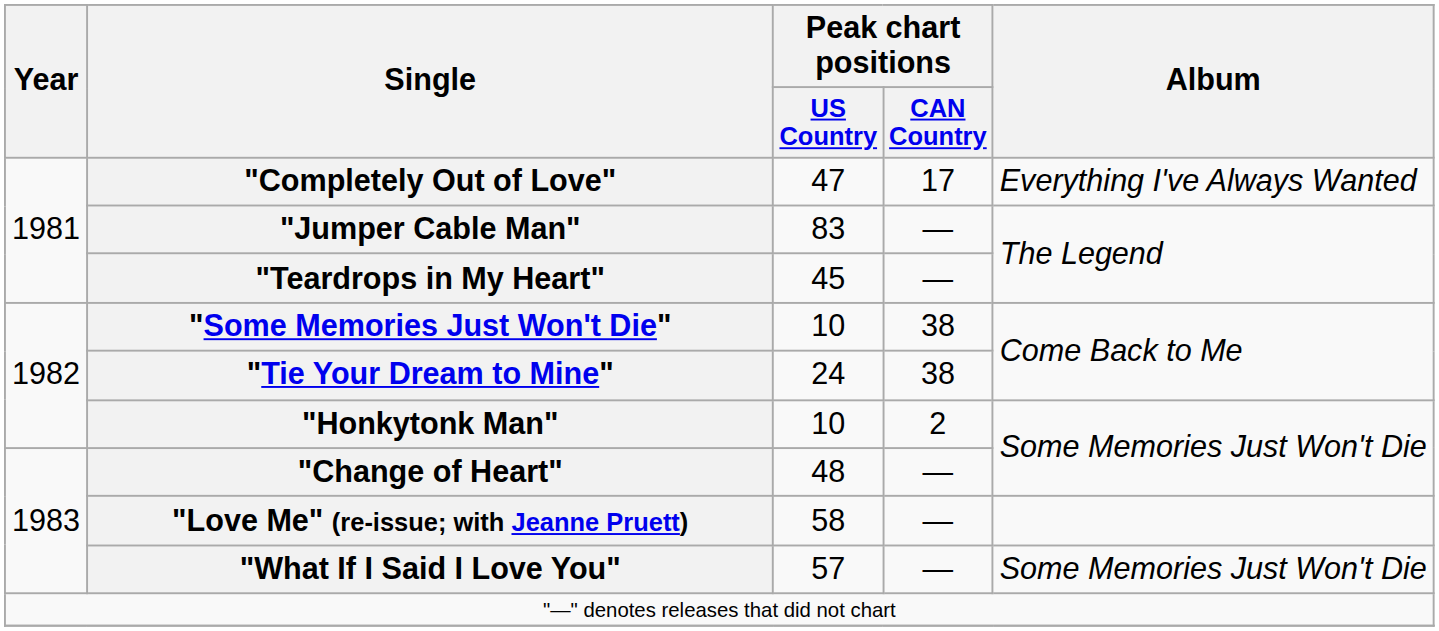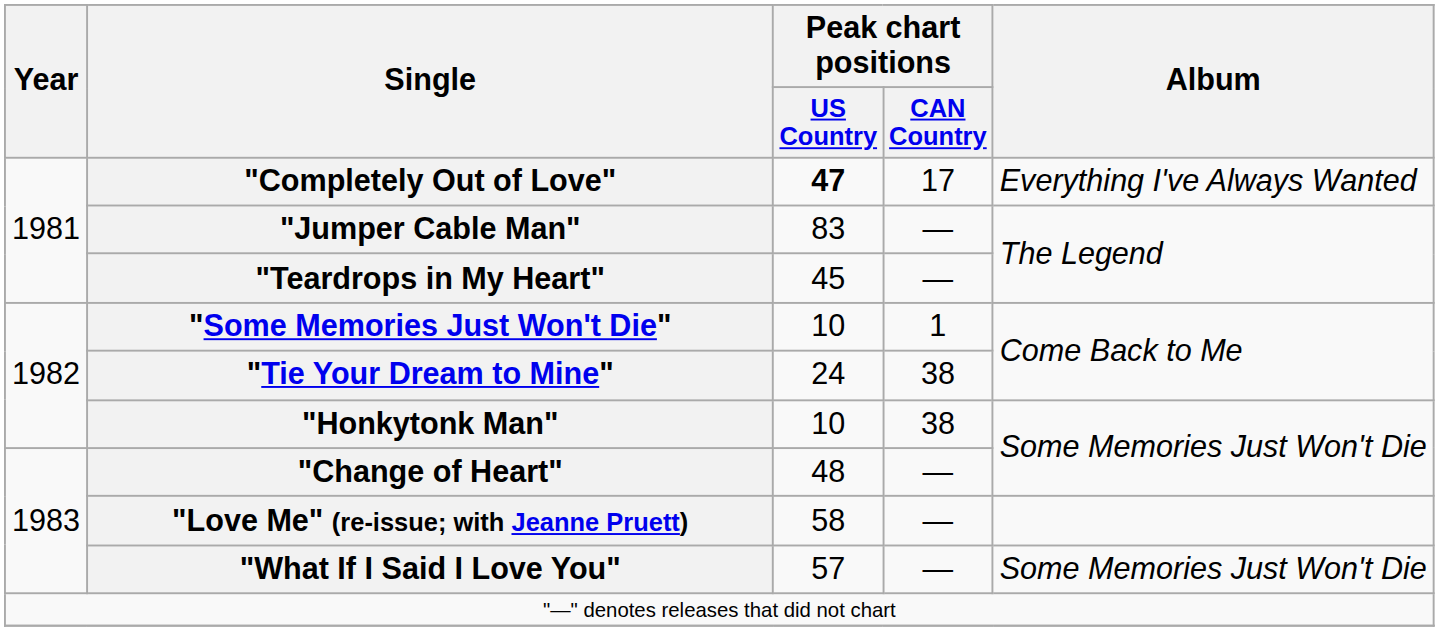 <table class="wikitable plainrowheaders" style="text-align:center;">
 <tr>
 <th rowspan="2">Year</th>
 <th rowspan="2" style="width:22em;">Single</th>
 <th colspan="2">Peak chart<br>positions</th>
 <th rowspan="2">Album</th>
 </tr>
 <tr style="font-size:smaller;">
 <th width="45"><a href='#'>US Country</a><br></th>
 <th width="45"><a href='#'>CAN Country</a><br></th>
 </tr>
 <tr>
 <td rowspan="3">1981</td>
 <th scope="row">"Completely Out of Love"</th>
-<td>47</td>
+<td><strong>47</strong></td>
 <td>17</td>
 <td align="left"><em>Everything I've Always Wanted</em></td>
 </tr>
 <tr>
 <th scope="row">"Jumper Cable Man"</th>
 <td>83</td>
 <td>—</td>
 <td align="left" rowspan="2"><em>The Legend</em></td>
 </tr>
 <tr>
 <th scope="row">"Teardrops in My Heart"</th>
 <td>45</td>
 <td>—</td>
 </tr>
 <tr>
 <td rowspan="3">1982</td>
 <th scope="row">"<a href='#'>Some Memories Just Won't Die</a>"</th>
 <td>10</td>
-<td>38</td>
+<td>1</td>
 <td align="left" rowspan="2"><em>Come Back to Me</em></td>
 </tr>
 <tr>
 <th scope="row">"<a href='#'>Tie Your Dream to Mine</a>"</th>
 <td>24</td>
 <td>38</td>
 </tr>
 <tr>
 <th scope="row">"Honkytonk Man"</th>
 <td>10</td>
-<td>2</td>
+<td>38</td>
 <td align="left" rowspan="2"><em>Some Memories Just Won't Die</em></td>
 </tr>
 <tr>
 <td rowspan="3">1983</td>
 <th scope="row">"Change of Heart"</th>
 <td>48</td>
 <td>—</td>
 </tr>
 <tr>
 <th scope="row">"Love Me" <small>(re-issue; with <a href='#'>Jeanne Pruett</a>)</small></th>
 <td>58</td>
 <td>—</td>
 <td></td>
 </tr>
 <tr>
 <th scope="row">"What If I Said I Love You"</th>
 <td>57</td>
 <td>—</td>
 <td align="left"><em>Some Memories Just Won't Die</em></td>
 </tr>
 <tr>
 <td colspan="5" style="font-size:8pt">"—" denotes releases that did not chart</td>
 </tr>
 <tr>
 </tr>
 </table>
